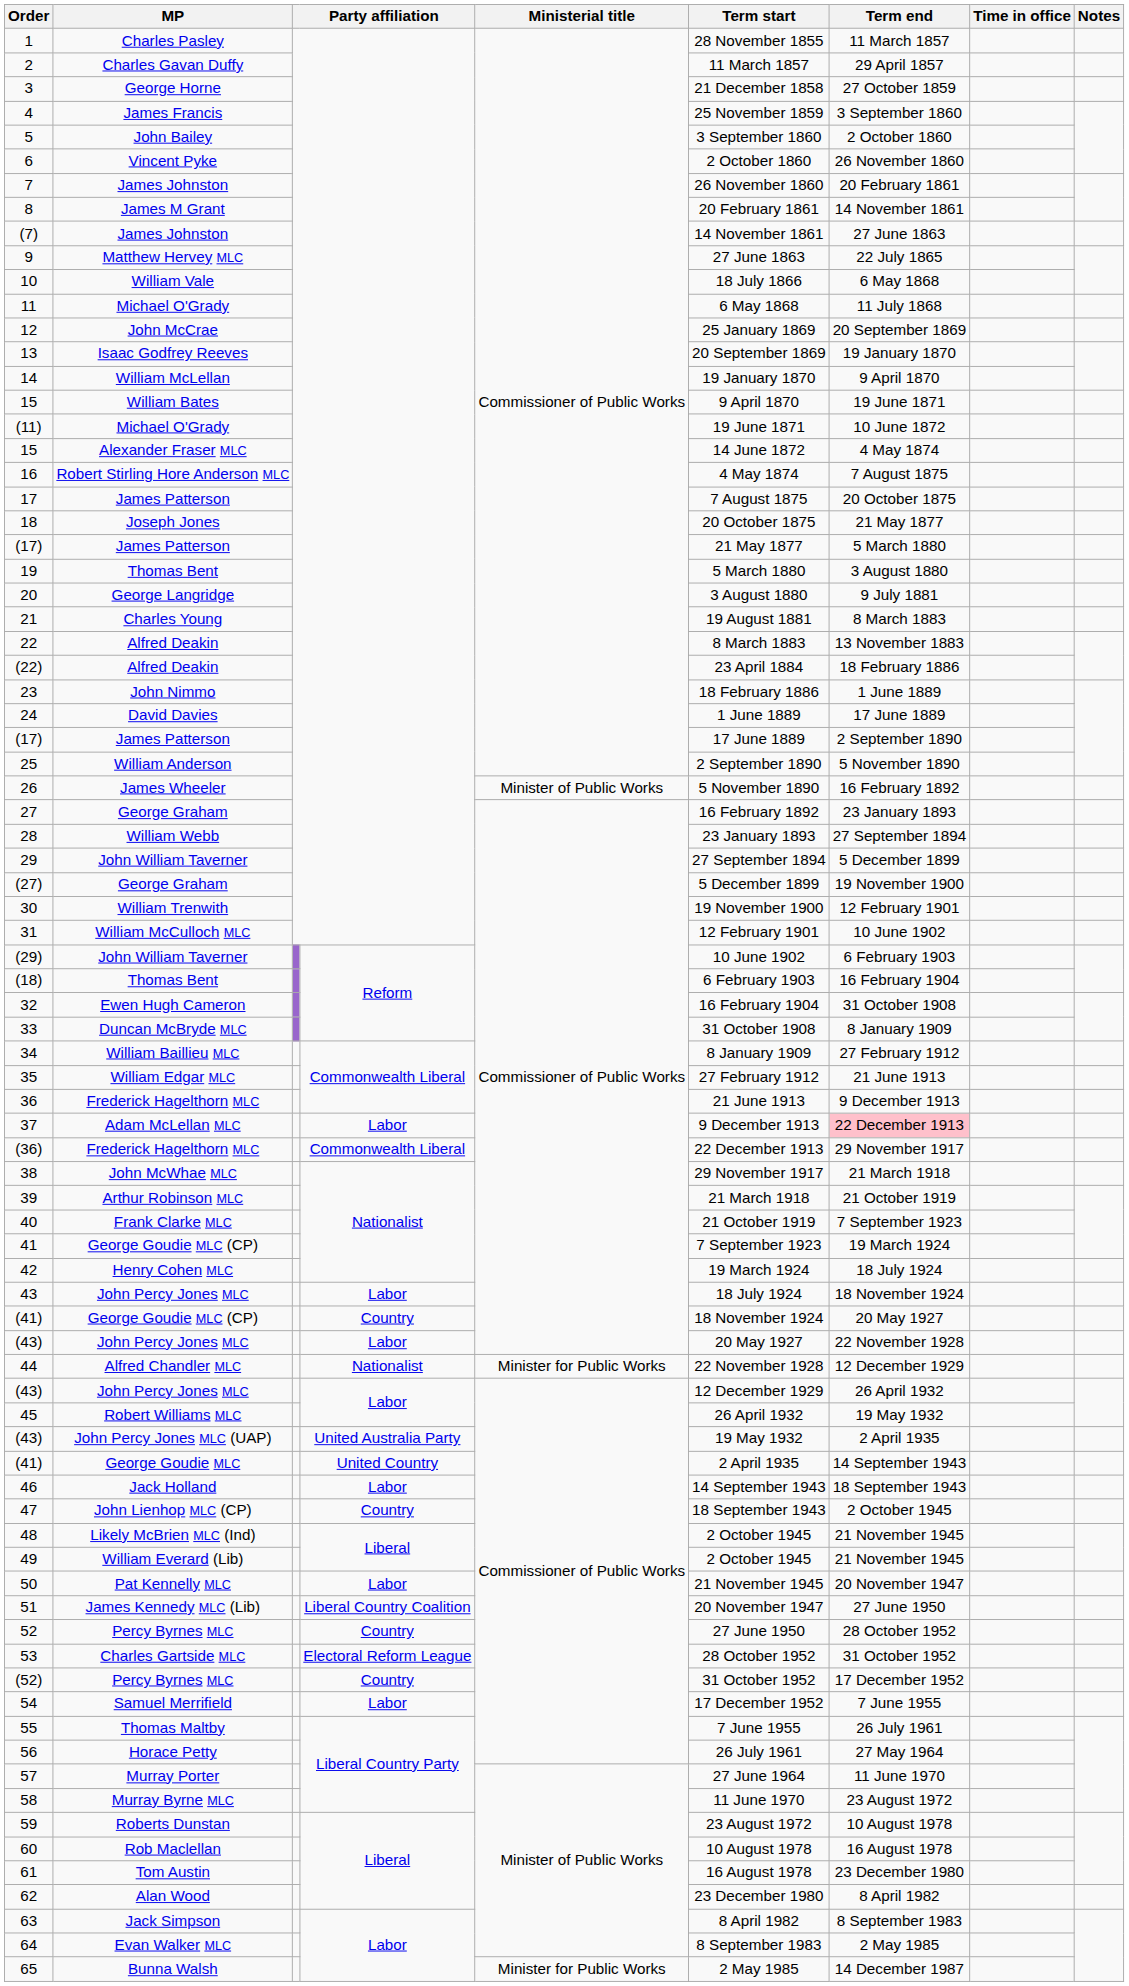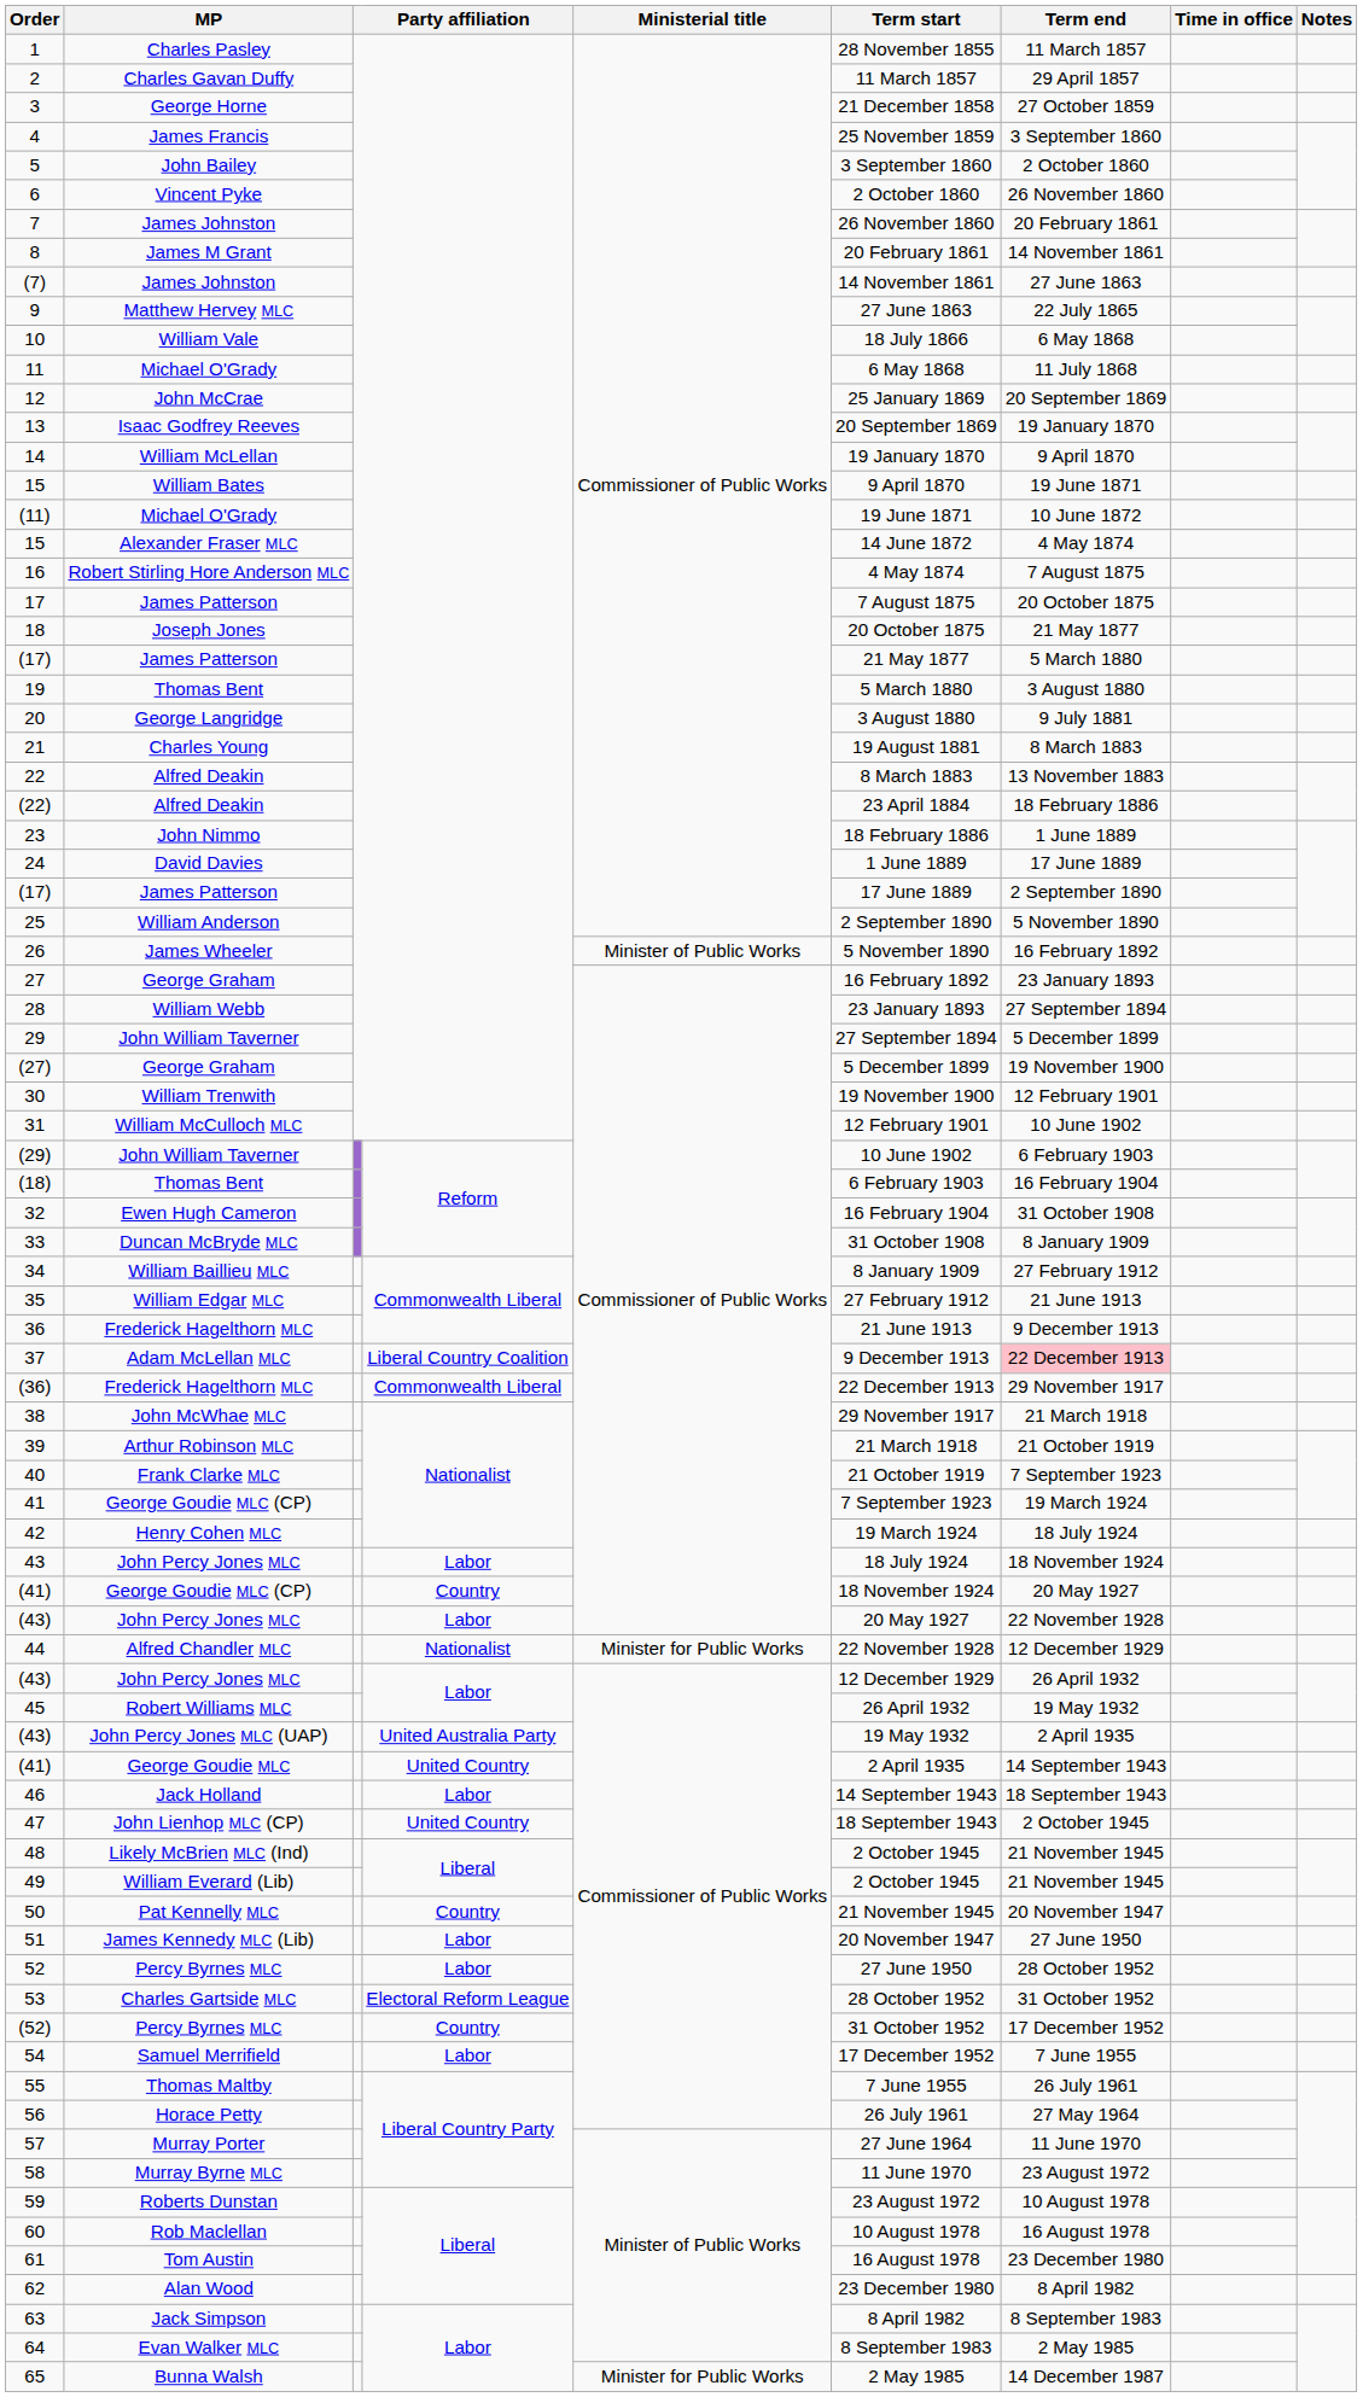 <table class="wikitable" style="text-align:center">
 <tr>
 <th>Order</th>
 <th>MP</th>
 <th colspan="2">Party affiliation</th>
 <th>Ministerial title</th>
 <th>Term start</th>
 <th>Term end</th>
 <th>Time in office</th>
 <th>Notes</th>
 </tr>
 <tr>
 <td>1</td>
 <td><a href='#'>Charles Pasley</a> </td>
 <td colspan="2" rowspan="38"></td>
 <td rowspan="31">Commissioner of Public Works</td>
 <td>28 November 1855</td>
 <td>11 March 1857</td>
 <td></td>
 <td></td>
 </tr>
 <tr>
 <td>2</td>
 <td><a href='#'>Charles Gavan Duffy</a> </td>
 <td>11 March 1857</td>
 <td>29 April 1857</td>
 <td></td>
 <td></td>
 </tr>
 <tr>
 <td>3</td>
 <td><a href='#'>George Horne</a> </td>
 <td>21 December 1858</td>
 <td>27 October 1859</td>
 <td></td>
 <td></td>
 </tr>
 <tr>
 <td>4</td>
 <td><a href='#'>James Francis</a> </td>
 <td>25 November 1859</td>
 <td>3 September 1860</td>
 <td></td>
 <td rowspan="3"></td>
 </tr>
 <tr>
 <td>5</td>
 <td><a href='#'>John Bailey</a> </td>
 <td>3 September 1860</td>
 <td>2 October 1860</td>
 <td></td>
 </tr>
 <tr>
 <td>6</td>
 <td><a href='#'>Vincent Pyke</a> </td>
 <td>2 October 1860</td>
 <td>26 November 1860</td>
 <td></td>
 </tr>
 <tr>
 <td>7</td>
 <td><a href='#'>James Johnston</a> </td>
 <td>26 November 1860</td>
 <td>20 February 1861</td>
 <td></td>
 <td rowspan="2"></td>
 </tr>
 <tr>
 <td>8</td>
 <td><a href='#'>James M Grant</a> </td>
 <td>20 February 1861</td>
 <td>14 November 1861</td>
 <td></td>
 </tr>
 <tr>
 <td>(7)</td>
 <td><a href='#'>James Johnston</a> </td>
 <td>14 November 1861</td>
 <td>27 June 1863</td>
 <td></td>
 <td></td>
 </tr>
 <tr>
 <td>9</td>
 <td><a href='#'>Matthew Hervey</a> <a href='#'><small>MLC</small></a></td>
 <td>27 June 1863</td>
 <td>22 July 1865</td>
 <td></td>
 <td rowspan="2"></td>
 </tr>
 <tr>
 <td>10</td>
 <td><a href='#'>William Vale</a> </td>
 <td>18 July 1866</td>
 <td>6 May 1868</td>
 <td></td>
 </tr>
 <tr>
 <td>11</td>
 <td><a href='#'>Michael O'Grady</a> </td>
 <td>6 May 1868</td>
 <td>11 July 1868</td>
 <td></td>
 <td></td>
 </tr>
 <tr>
 <td>12</td>
 <td><a href='#'>John McCrae</a> </td>
 <td>25 January 1869</td>
 <td>20 September 1869</td>
 <td></td>
 <td></td>
 </tr>
 <tr>
 <td>13</td>
 <td><a href='#'>Isaac Godfrey Reeves</a> </td>
 <td>20 September 1869</td>
 <td>19 January 1870</td>
 <td></td>
 <td rowspan="2"></td>
 </tr>
 <tr>
 <td>14</td>
 <td><a href='#'>William McLellan</a> </td>
 <td>19 January 1870</td>
 <td>9 April 1870</td>
 <td></td>
 </tr>
 <tr>
 <td>15</td>
 <td><a href='#'>William Bates</a> </td>
 <td>9 April 1870</td>
 <td>19 June 1871</td>
 <td></td>
 <td></td>
 </tr>
 <tr>
 <td>(11)</td>
 <td><a href='#'>Michael O'Grady</a> </td>
 <td>19 June 1871</td>
 <td>10 June 1872</td>
 <td></td>
 <td></td>
 </tr>
 <tr>
 <td>15</td>
 <td><a href='#'>Alexander Fraser</a> <a href='#'><small>MLC</small></a></td>
 <td>14 June 1872</td>
 <td>4 May 1874</td>
 <td></td>
 <td></td>
 </tr>
 <tr>
 <td>16</td>
 <td><a href='#'>Robert Stirling Hore Anderson</a> <a href='#'><small>MLC</small></a></td>
 <td>4 May 1874</td>
 <td>7 August 1875</td>
 <td></td>
 <td></td>
 </tr>
 <tr>
 <td>17</td>
 <td><a href='#'>James Patterson</a> </td>
 <td>7 August 1875</td>
 <td>20 October 1875</td>
 <td></td>
 <td></td>
 </tr>
 <tr>
 <td>18</td>
 <td><a href='#'>Joseph Jones</a> </td>
 <td>20 October 1875</td>
 <td>21 May 1877</td>
 <td></td>
 <td></td>
 </tr>
 <tr>
 <td>(17)</td>
 <td><a href='#'>James Patterson</a> </td>
 <td>21 May 1877</td>
 <td>5 March 1880</td>
 <td></td>
 <td></td>
 </tr>
 <tr>
 <td>19</td>
 <td><a href='#'>Thomas Bent</a> </td>
 <td>5 March 1880</td>
 <td>3 August 1880</td>
 <td></td>
 <td></td>
 </tr>
 <tr>
 <td>20</td>
 <td><a href='#'>George Langridge</a> </td>
 <td>3 August 1880</td>
 <td>9 July 1881</td>
 <td></td>
 <td></td>
 </tr>
 <tr>
 <td>21</td>
 <td><a href='#'>Charles Young</a> </td>
 <td>19 August 1881</td>
 <td>8 March 1883</td>
 <td></td>
 <td></td>
 </tr>
 <tr>
 <td>22</td>
 <td><a href='#'>Alfred Deakin</a> </td>
 <td>8 March 1883</td>
 <td>13 November 1883</td>
 <td></td>
 <td rowspan="2"></td>
 </tr>
 <tr>
 <td>(22)</td>
 <td><a href='#'>Alfred Deakin</a> </td>
 <td>23 April 1884</td>
 <td>18 February 1886</td>
 <td></td>
 </tr>
 <tr>
 <td>23</td>
 <td><a href='#'>John Nimmo</a> </td>
 <td>18 February 1886</td>
 <td>1 June 1889</td>
 <td></td>
 <td rowspan="4"></td>
 </tr>
 <tr>
 <td>24</td>
 <td><a href='#'>David Davies</a> </td>
 <td>1 June 1889</td>
 <td>17 June 1889</td>
 <td></td>
 </tr>
 <tr>
 <td>(17)</td>
 <td><a href='#'>James Patterson</a> </td>
 <td>17 June 1889</td>
 <td>2 September 1890</td>
 <td></td>
 </tr>
 <tr>
 <td>25</td>
 <td><a href='#'>William Anderson</a> </td>
 <td>2 September 1890</td>
 <td>5 November 1890</td>
 <td></td>
 </tr>
 <tr>
 <td>26</td>
 <td><a href='#'>James Wheeler</a> </td>
 <td>Minister of Public Works</td>
 <td>5 November 1890</td>
 <td>16 February 1892</td>
 <td></td>
 <td></td>
 </tr>
 <tr>
 <td>27</td>
 <td><a href='#'>George Graham</a> </td>
 <td rowspan="23">Commissioner of Public Works</td>
 <td>16 February 1892</td>
 <td>23 January 1893</td>
 <td></td>
 <td></td>
 </tr>
 <tr>
 <td>28</td>
 <td><a href='#'>William Webb</a> </td>
 <td>23 January 1893</td>
 <td>27 September 1894</td>
 <td></td>
 <td></td>
 </tr>
 <tr>
 <td>29</td>
 <td><a href='#'>John William Taverner</a> </td>
 <td>27 September 1894</td>
 <td>5 December 1899</td>
 <td></td>
 <td></td>
 </tr>
 <tr>
 <td>(27)</td>
 <td><a href='#'>George Graham</a> </td>
 <td>5 December 1899</td>
 <td>19 November 1900</td>
 <td></td>
 <td></td>
 </tr>
 <tr>
 <td>30</td>
 <td><a href='#'>William Trenwith</a> </td>
 <td>19 November 1900</td>
 <td>12 February 1901</td>
 <td></td>
 <td></td>
 </tr>
 <tr>
 <td>31</td>
 <td><a href='#'>William McCulloch</a> <a href='#'><small>MLC</small></a></td>
 <td>12 February 1901</td>
 <td>10 June 1902</td>
 <td></td>
 <td></td>
 </tr>
 <tr>
 <td>(29)</td>
 <td><a href='#'>John William Taverner</a> </td>
 <td style="background:#9966CC"></td>
 <td rowspan="4"><a href='#'>Reform</a></td>
 <td>10 June 1902</td>
 <td>6 February 1903</td>
 <td></td>
 <td rowspan="2"></td>
 </tr>
 <tr>
 <td>(18)</td>
 <td><a href='#'>Thomas Bent</a> </td>
 <td style="background:#9966CC"></td>
 <td>6 February 1903</td>
 <td>16 February 1904</td>
 <td></td>
 </tr>
 <tr>
 <td>32</td>
 <td><a href='#'>Ewen Hugh Cameron</a> </td>
 <td style="background:#9966CC"></td>
 <td>16 February 1904</td>
 <td>31 October 1908</td>
 <td></td>
 <td rowspan="2"></td>
 </tr>
 <tr>
 <td>33</td>
 <td><a href='#'>Duncan McBryde</a> <a href='#'><small>MLC</small></a></td>
 <td style="background:#9966CC"></td>
 <td>31 October 1908</td>
 <td>8 January 1909</td>
 <td></td>
 </tr>
 <tr>
 <td>34</td>
 <td><a href='#'>William Baillieu</a> <a href='#'><small>MLC</small></a></td>
 <td></td>
 <td rowspan="3"><a href='#'>Commonwealth Liberal</a></td>
 <td>8 January 1909</td>
 <td>27 February 1912</td>
 <td></td>
 <td></td>
 </tr>
 <tr>
 <td>35</td>
 <td><a href='#'>William Edgar</a> <a href='#'><small>MLC</small></a></td>
 <td></td>
 <td>27 February 1912</td>
 <td>21 June 1913</td>
 <td></td>
 <td></td>
 </tr>
 <tr>
 <td>36</td>
 <td><a href='#'>Frederick Hagelthorn</a> <a href='#'><small>MLC</small></a></td>
 <td></td>
 <td>21 June 1913</td>
 <td>9 December 1913</td>
 <td></td>
 <td></td>
 </tr>
 <tr>
 <td>37</td>
 <td><a href='#'>Adam McLellan</a> <a href='#'><small>MLC</small></a></td>
 <td></td>
-<td><a href='#'>Labor</a></td>
+<td><a href='#'>Liberal Country Coalition</a></td>
 <td>9 December 1913</td>
 <td style="background: pink;">22 December 1913</td>
 <td></td>
 <td></td>
 </tr>
 <tr>
 <td>(36)</td>
 <td><a href='#'>Frederick Hagelthorn</a> <a href='#'><small>MLC</small></a></td>
 <td></td>
 <td><a href='#'>Commonwealth Liberal</a></td>
 <td>22 December 1913</td>
 <td>29 November 1917</td>
 <td></td>
 <td></td>
 </tr>
 <tr>
 <td>38</td>
 <td><a href='#'>John McWhae</a> <a href='#'><small>MLC</small></a></td>
 <td></td>
 <td rowspan="5"><a href='#'> Nationalist</a></td>
 <td>29 November 1917</td>
 <td>21 March 1918</td>
 <td></td>
 <td></td>
 </tr>
 <tr>
 <td>39</td>
 <td><a href='#'>Arthur Robinson</a> <a href='#'><small>MLC</small></a></td>
 <td></td>
 <td>21 March 1918</td>
 <td>21 October 1919</td>
 <td></td>
 <td rowspan="3"></td>
 </tr>
 <tr>
 <td>40</td>
 <td><a href='#'>Frank Clarke</a> <a href='#'><small>MLC</small></a></td>
 <td></td>
 <td>21 October 1919</td>
 <td>7 September 1923</td>
 <td></td>
 </tr>
 <tr>
 <td>41</td>
 <td><a href='#'>George Goudie</a> <a href='#'><small>MLC</small></a> (CP)</td>
 <td></td>
 <td>7 September 1923</td>
 <td>19 March 1924</td>
 <td></td>
 </tr>
 <tr>
 <td>42</td>
 <td><a href='#'>Henry Cohen</a> <a href='#'><small>MLC</small></a></td>
 <td></td>
 <td>19 March 1924</td>
 <td>18 July 1924</td>
 <td></td>
 <td></td>
 </tr>
 <tr>
 <td>43</td>
 <td><a href='#'>John Percy Jones</a> <a href='#'><small>MLC</small></a></td>
 <td></td>
 <td><a href='#'>Labor</a></td>
 <td>18 July 1924</td>
 <td>18 November 1924</td>
 <td></td>
 <td></td>
 </tr>
 <tr>
 <td>(41)</td>
 <td><a href='#'>George Goudie</a> <a href='#'><small>MLC</small></a> (CP)</td>
 <td></td>
 <td><a href='#'>Country</a></td>
 <td>18 November 1924</td>
 <td>20 May 1927</td>
 <td></td>
 <td></td>
 </tr>
 <tr>
 <td>(43)</td>
 <td><a href='#'>John Percy Jones</a> <a href='#'><small>MLC</small></a></td>
 <td></td>
 <td><a href='#'>Labor</a></td>
 <td>20 May 1927</td>
 <td>22 November 1928</td>
 <td></td>
 <td></td>
 </tr>
 <tr>
 <td>44</td>
 <td><a href='#'>Alfred Chandler</a> <a href='#'><small>MLC</small></a></td>
 <td></td>
 <td><a href='#'> Nationalist</a></td>
 <td>Minister for Public Works</td>
 <td>22 November 1928</td>
 <td>12 December 1929</td>
 <td></td>
 <td></td>
 </tr>
 <tr>
 <td>(43)</td>
 <td><a href='#'>John Percy Jones</a> <a href='#'><small>MLC</small></a></td>
 <td></td>
 <td rowspan="2"><a href='#'>Labor</a></td>
 <td rowspan="16">Commissioner of Public Works</td>
 <td>12 December 1929</td>
 <td>26 April 1932</td>
 <td></td>
 <td rowspan="2"></td>
 </tr>
 <tr>
 <td>45</td>
 <td><a href='#'>Robert Williams</a> <a href='#'><small>MLC</small></a></td>
 <td></td>
 <td>26 April 1932</td>
 <td>19 May 1932</td>
 <td></td>
 </tr>
 <tr>
 <td>(43)</td>
 <td><a href='#'>John Percy Jones</a> <a href='#'><small>MLC</small></a> (UAP)</td>
 <td></td>
 <td><a href='#'>United Australia Party</a></td>
 <td>19 May 1932</td>
 <td>2 April 1935</td>
 <td></td>
 <td></td>
 </tr>
 <tr>
 <td>(41)</td>
 <td><a href='#'>George Goudie</a> <a href='#'><small>MLC</small></a></td>
 <td></td>
 <td><a href='#'>United Country</a></td>
 <td>2 April 1935</td>
 <td>14 September 1943</td>
 <td></td>
 <td></td>
 </tr>
 <tr>
 <td>46</td>
 <td><a href='#'>Jack Holland</a> </td>
 <td></td>
 <td><a href='#'>Labor</a></td>
 <td>14 September 1943</td>
 <td>18 September 1943</td>
 <td></td>
 <td></td>
 </tr>
 <tr>
 <td>47</td>
 <td><a href='#'>John Lienhop</a> <a href='#'><small>MLC</small></a> (CP)</td>
 <td></td>
-<td><a href='#'>Country</a></td>
+<td><a href='#'>United Country</a></td>
 <td>18 September 1943</td>
 <td>2 October 1945</td>
 <td></td>
 <td></td>
 </tr>
 <tr>
 <td>48</td>
 <td><a href='#'>Likely McBrien</a> <a href='#'><small>MLC</small></a> (Ind)</td>
 <td></td>
 <td rowspan="2"><a href='#'>Liberal</a></td>
 <td>2 October 1945</td>
 <td>21 November 1945</td>
 <td></td>
 <td rowspan="2"></td>
 </tr>
 <tr>
 <td>49</td>
 <td><a href='#'>William Everard</a>  (Lib)</td>
 <td></td>
 <td>2 October 1945</td>
 <td>21 November 1945</td>
 <td></td>
 </tr>
 <tr>
 <td>50</td>
 <td><a href='#'>Pat Kennelly</a> <a href='#'><small>MLC</small></a></td>
 <td></td>
-<td><a href='#'>Labor</a></td>
+<td><a href='#'>Country</a></td>
 <td>21 November 1945</td>
 <td>20 November 1947</td>
 <td></td>
 <td></td>
 </tr>
 <tr>
 <td>51</td>
 <td><a href='#'>James Kennedy</a> <a href='#'><small>MLC</small></a> (Lib)</td>
 <td></td>
-<td><a href='#'>Liberal Country Coalition</a></td>
+<td><a href='#'>Labor</a></td>
 <td>20 November 1947</td>
 <td>27 June 1950</td>
 <td></td>
 <td></td>
 </tr>
 <tr>
 <td>52</td>
 <td><a href='#'>Percy Byrnes</a> <a href='#'><small>MLC</small></a></td>
 <td></td>
-<td><a href='#'>Country</a></td>
+<td><a href='#'>Labor</a></td>
 <td>27 June 1950</td>
 <td>28 October 1952</td>
 <td></td>
 <td></td>
 </tr>
 <tr>
 <td>53</td>
 <td><a href='#'>Charles Gartside</a> <a href='#'><small>MLC</small></a></td>
 <td></td>
 <td><a href='#'>Electoral Reform League</a></td>
 <td>28 October 1952</td>
 <td>31 October 1952</td>
 <td></td>
 <td></td>
 </tr>
 <tr>
 <td>(52)</td>
 <td><a href='#'>Percy Byrnes</a> <a href='#'><small>MLC</small></a></td>
 <td></td>
 <td><a href='#'>Country</a></td>
 <td>31 October 1952</td>
 <td>17 December 1952</td>
 <td></td>
 <td></td>
 </tr>
 <tr>
 <td>54</td>
 <td><a href='#'>Samuel Merrifield</a> </td>
 <td></td>
 <td><a href='#'>Labor</a></td>
 <td>17 December 1952</td>
 <td>7 June 1955</td>
 <td></td>
 <td></td>
 </tr>
 <tr>
 <td>55</td>
 <td><a href='#'>Thomas Maltby</a> </td>
 <td></td>
 <td rowspan="4"><a href='#'>Liberal Country Party</a></td>
 <td>7 June 1955</td>
 <td>26 July 1961</td>
 <td></td>
 <td rowspan="4"></td>
 </tr>
 <tr>
 <td>56</td>
 <td><a href='#'>Horace Petty</a> </td>
 <td></td>
 <td>26 July 1961</td>
 <td>27 May 1964</td>
 <td></td>
 </tr>
 <tr>
 <td>57</td>
 <td><a href='#'>Murray Porter</a> </td>
 <td></td>
 <td rowspan="8">Minister of Public Works</td>
 <td>27 June 1964</td>
 <td>11 June 1970</td>
 <td></td>
 </tr>
 <tr>
 <td>58</td>
 <td><a href='#'>Murray Byrne</a> <a href='#'><small>MLC</small></a></td>
 <td></td>
 <td>11 June 1970</td>
 <td>23 August 1972</td>
 <td></td>
 </tr>
 <tr>
 <td>59</td>
 <td><a href='#'>Roberts Dunstan</a> </td>
 <td></td>
 <td rowspan="4"><a href='#'>Liberal</a></td>
 <td>23 August 1972</td>
 <td>10 August 1978</td>
 <td></td>
 <td rowspan="3"></td>
 </tr>
 <tr>
 <td>60</td>
 <td><a href='#'>Rob Maclellan</a> </td>
 <td></td>
 <td>10 August 1978</td>
 <td>16 August 1978</td>
 <td></td>
 </tr>
 <tr>
 <td>61</td>
 <td><a href='#'>Tom Austin</a> </td>
 <td></td>
 <td>16 August 1978</td>
 <td>23 December 1980</td>
 <td></td>
 </tr>
 <tr>
 <td>62</td>
 <td><a href='#'>Alan Wood</a> </td>
 <td></td>
 <td>23 December 1980</td>
 <td>8 April 1982</td>
 <td></td>
 <td></td>
 </tr>
 <tr>
 <td>63</td>
 <td><a href='#'>Jack Simpson</a> </td>
 <td></td>
 <td rowspan="3"><a href='#'>Labor</a></td>
 <td>8 April 1982</td>
 <td>8 September 1983</td>
 <td></td>
 <td rowspan="3"></td>
 </tr>
 <tr>
 <td>64</td>
 <td><a href='#'>Evan Walker</a> <a href='#'><small>MLC</small></a></td>
 <td></td>
 <td>8 September 1983</td>
 <td>2 May 1985</td>
 <td></td>
 </tr>
 <tr>
 <td>65</td>
 <td><a href='#'>Bunna Walsh</a> </td>
 <td></td>
 <td>Minister for Public Works</td>
 <td>2 May 1985</td>
 <td>14 December 1987</td>
 <td></td>
 </tr>
 </table>
